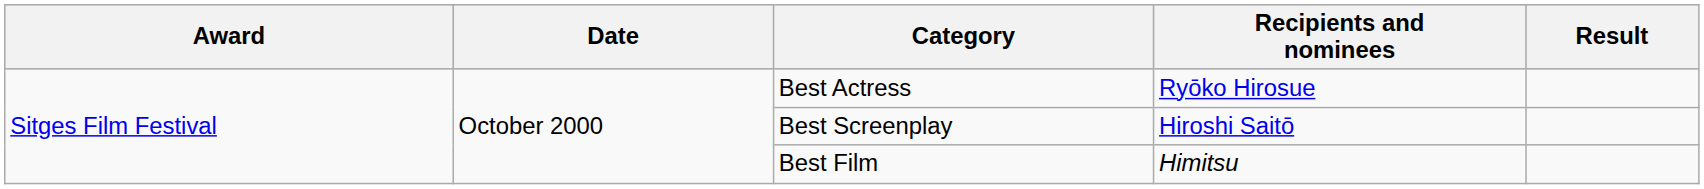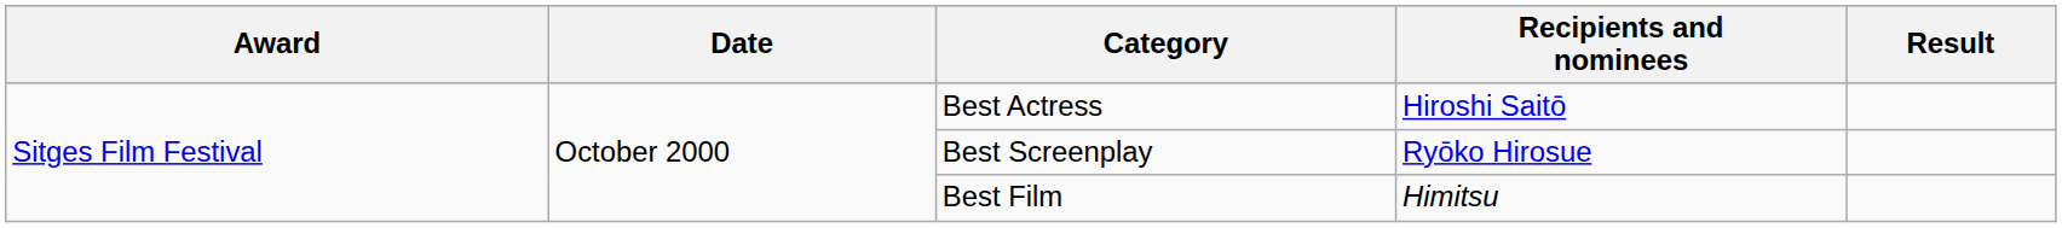 <table class="wikitable sortable" width="90%">
 <tr style="background:#ccc; text-align:center;">
 <th>Award</th>
 <th>Date</th>
 <th>Category</th>
 <th>Recipients and <br>nominees</th>
 <th>Result</th>
 </tr>
 <tr>
 <td rowspan=3><a href='#'>Sitges Film Festival</a></td>
 <td rowspan=3>October 2000</td>
 <td>Best Actress</td>
-<td><a href='#'>Ryōko Hirosue</a></td>
+<td><a href='#'>Hiroshi Saitō</a></td>
 <td></td>
 </tr>
 <tr>
 <td>Best Screenplay</td>
-<td><a href='#'>Hiroshi Saitō</a></td>
+<td><a href='#'>Ryōko Hirosue</a></td>
 <td></td>
 </tr>
 <tr>
 <td>Best Film</td>
 <td><em>Himitsu</em></td>
 <td></td>
 </tr>
 </table>
